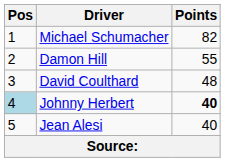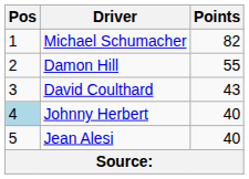 <table class="wikitable" style="font-size: 95%;">
 <tr>
 <th>Pos</th>
 <th>Driver</th>
 <th>Points</th>
 </tr>
 <tr>
 <td>1</td>
 <td> <a href='#'>Michael Schumacher</a></td>
 <td align="right">82</td>
 </tr>
 <tr>
 <td>2</td>
 <td> <a href='#'>Damon Hill</a></td>
 <td align="right">55</td>
 </tr>
 <tr>
 <td>3</td>
 <td> <a href='#'>David Coulthard</a></td>
-<td align="right">48</td>
+<td align="right">43</td>
 </tr>
 <tr>
 <td style="background: lightblue;">4</td>
 <td> <a href='#'>Johnny Herbert</a></td>
-<td align="right"><strong>40</strong></td>
+<td align="right">40</td>
 </tr>
 <tr>
 <td>5</td>
 <td> <a href='#'>Jean Alesi</a></td>
 <td align="right">40</td>
 </tr>
 <tr>
 <th colspan=4>Source:</th>
 </tr>
 </table>
